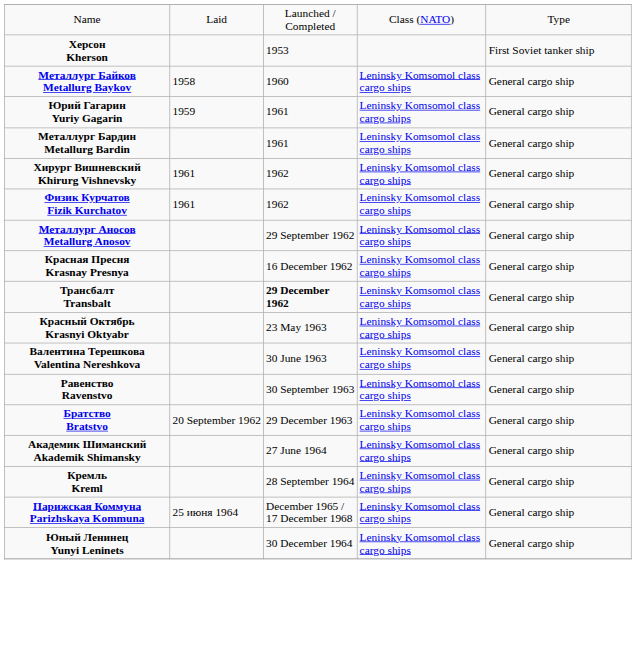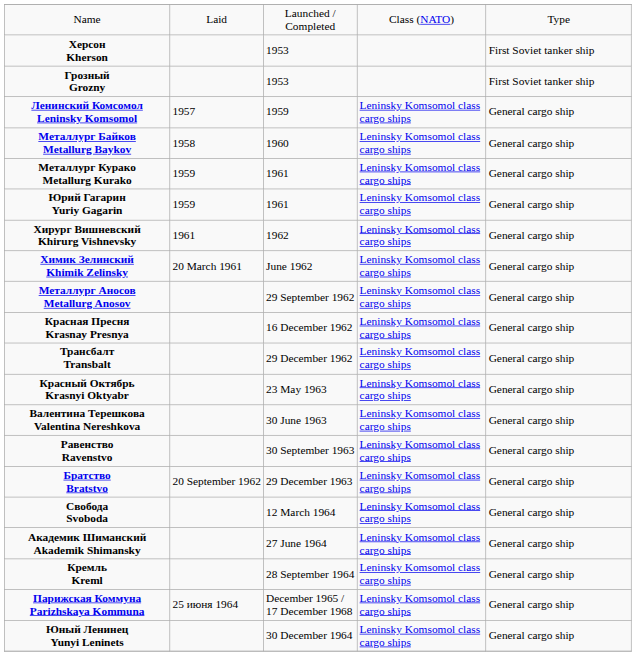 <table class="wikitable sortable" style="margin: 1em auto;" width="100%">
 <tr bgcolor="#dfdfdf">
 </tr>
 <tr align=center>
 <td width="156">Name</td>
 <td width="85">Laid</td>
 <td width="85">Launched / Completed</td>
 <td width="120">Class (<a href='#'>NATO</a>)</td>
 <td width="136">Type</td>
 </tr>
 <tr>
 <td align="Center"><strong>Херсон<br>Kherson</strong></td>
 <td></td>
 <td>1953</td>
 <td></td>
 <td>First Soviet tanker ship</td>
 </tr>
 <tr>
+<td align="Center"><strong>Грозный<br>Grozny</strong></td>
+<td></td>
+<td>1953</td>
+<td></td>
+<td>First Soviet tanker ship</td>
+</tr>
+<tr>
+<td align="Center"><a href='#'><strong>Ленинский Комсомол<br>Leninsky Komsomol</strong></a></td>
+<td>1957</td>
+<td>1959</td>
+<td><a href='#'>Leninsky Komsomol class cargo ships</a></td>
+<td>General cargo ship</td>
+</tr>
+<tr>
 <td align="Center"><a href='#'><strong>Металлург Байков<br>Metallurg Baykov</strong></a></td>
 <td>1958</td>
 <td>1960</td>
 <td><a href='#'>Leninsky Komsomol class cargo ships</a></td>
 <td>General cargo ship</td>
 </tr>
 <tr>
-<td align="Center"><strong>Юрий Гагарин<br>Yuriy Gagarin</strong></td>
+<td align="Center"><strong>Металлург Курако<br>Metallurg Kurako</strong></td>
 <td>1959</td>
 <td>1961</td>
 <td><a href='#'>Leninsky Komsomol class cargo ships</a></td>
 <td>General cargo ship</td>
 </tr>
 <tr>
-<td align="Center"><strong>Металлург Бардин<br>Metallurg Bardin</strong></td>
-<td></td>
+<td align="Center"><strong>Юрий Гагарин<br>Yuriy Gagarin</strong></td>
+<td>1959</td>
 <td>1961</td>
 <td><a href='#'>Leninsky Komsomol class cargo ships</a></td>
 <td>General cargo ship</td>
 </tr>
 <tr>
 <td align="Center"><strong>Хирург Вишневский<br>Khirurg Vishnevsky</strong></td>
 <td>1961</td>
 <td>1962</td>
 <td><a href='#'>Leninsky Komsomol class cargo ships</a></td>
 <td>General cargo ship</td>
 </tr>
 <tr>
-<td align="Center"><a href='#'><strong>Физик Курчатов<br>Fizik Kurchatov</strong></a></td>
-<td>1961</td>
-<td>1962</td>
+<td align="Center"><a href='#'><strong>Химик Зелинский<br>Khimik Zelinsky</strong></a></td>
+<td>20 March 1961</td>
+<td>June 1962</td>
 <td><a href='#'>Leninsky Komsomol class cargo ships</a></td>
 <td>General cargo ship</td>
 </tr>
 <tr>
 <td align="Center"><strong><a href='#'>Металлург Аносов<br>Metallurg Anosov</a></strong></td>
 <td></td>
 <td>29 September 1962</td>
 <td><a href='#'>Leninsky Komsomol class cargo ships</a></td>
 <td>General cargo ship</td>
 </tr>
 <tr>
 <td align="Center"><strong>Красная Пресня<br>Krasnay Presnya</strong></td>
 <td></td>
 <td>16 December 1962</td>
 <td><a href='#'>Leninsky Komsomol class cargo ships</a></td>
 <td>General cargo ship</td>
 </tr>
 <tr>
 <td align="Center"><strong>Трансбалт<br>Transbalt</strong></td>
 <td></td>
-<td><strong>29 December 1962</strong></td>
+<td>29 December 1962</td>
 <td><a href='#'>Leninsky Komsomol class cargo ships</a></td>
 <td>General cargo ship</td>
 </tr>
 <tr>
 <td align="Center"><strong>Красный Октябрь<br>Krasnyi Oktyabr</strong></td>
 <td></td>
 <td>23 May 1963</td>
 <td><a href='#'>Leninsky Komsomol class cargo ships</a></td>
 <td>General cargo ship</td>
 </tr>
 <tr>
 <td align="Center"><strong>Валентина Терешкова<br>Valentina Nereshkova</strong></td>
 <td></td>
 <td>30 June 1963</td>
 <td><a href='#'>Leninsky Komsomol class cargo ships</a></td>
 <td>General cargo ship</td>
 </tr>
 <tr>
 <td align="Center"><strong>Равенство<br>Ravenstvo</strong></td>
 <td></td>
 <td>30 September 1963</td>
 <td><a href='#'>Leninsky Komsomol class cargo ships</a></td>
 <td>General cargo ship</td>
 </tr>
 <tr>
 <td align="Center"><strong><a href='#'>Братство<br>Bratstvo</a></strong></td>
 <td>20 September 1962</td>
 <td>29 December 1963</td>
+<td><a href='#'>Leninsky Komsomol class cargo ships</a></td>
+<td>General cargo ship</td>
+</tr>
+<tr>
+<td align="Center"><strong>Свобода<br>Svoboda</strong></td>
+<td></td>
+<td>12 March 1964</td>
 <td><a href='#'>Leninsky Komsomol class cargo ships</a></td>
 <td>General cargo ship</td>
 </tr>
 <tr>
 <td align="Center"><strong>Академик Шиманский<br>Akademik Shimansky</strong></td>
 <td></td>
 <td>27 June 1964</td>
 <td><a href='#'>Leninsky Komsomol class cargo ships</a></td>
 <td>General cargo ship</td>
 </tr>
 <tr>
 <td align="Center"><strong>Кремль<br>Kreml</strong></td>
 <td></td>
 <td>28 September 1964</td>
 <td><a href='#'>Leninsky Komsomol class cargo ships</a></td>
 <td>General cargo ship</td>
 </tr>
 <tr>
 <td align="Center"><strong><a href='#'>Парижская Коммуна<br>Parizhskaya Kommuna</a></strong></td>
 <td>25 июня 1964</td>
 <td>December 1965 / 17 December 1968</td>
 <td><a href='#'>Leninsky Komsomol class cargo ships</a></td>
 <td>General cargo ship</td>
 </tr>
 <tr>
 <td align="Center"><strong>Юный Ленинец<br>Yunyi Leninets</strong></td>
 <td></td>
 <td>30 December 1964</td>
 <td><a href='#'>Leninsky Komsomol class cargo ships</a></td>
 <td>General cargo ship</td>
 </tr>
 <tr>
 </tr>
 </table>
